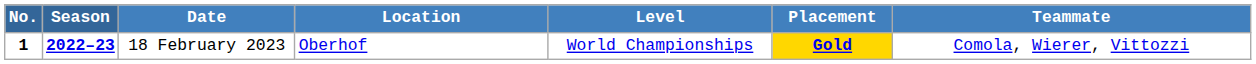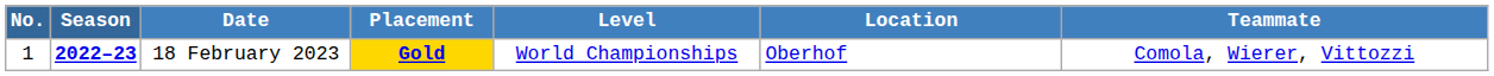 <table class="wikitable sortable" style="font-size:90%; text-align:center; border:grey solid 1px; border-collapse:collapse; background:#ffffff;">
 <tr style="background:#efefef;">
 <th style="background-color:#369; color:white;">No.</th>
 <th style="background-color:#369; color:white;">Season</th>
 <th style="background-color:#4180be; color:white; width:120px;">Date</th>
+<th style="background-color:#4180be; color:white; width:80px;">Placement</th>
+<th style="background-color:#4180be; color:white; width:155px;">Level</th>
 <th style="background-color:#4180be; color:white; width:175px;">Location</th>
-<th style="background-color:#4180be; color:white; width:155px;">Level</th>
-<th style="background-color:#4180be; color:white; width:80px;">Placement</th>
 <th style="background-color:#4180be; color:white; width:250px;">Teammate</th>
 </tr>
 <tr>
-<td><strong>1</strong></td>
+<td>1</td>
 <td><strong><a href='#'>2022–23</a></strong></td>
 <td>18 February 2023</td>
+<td align=center bgcolor="gold"><a href='#'><strong>Gold</strong></a></td>
+<td><a href='#'>World Championships</a></td>
 <td align=left> <a href='#'>Oberhof</a></td>
-<td><a href='#'>World Championships</a></td>
-<td align=center bgcolor="gold"><a href='#'><strong>Gold</strong></a></td>
 <td><a href='#'>Comola</a>, <a href='#'>Wierer</a>, <a href='#'>Vittozzi</a></td>
 </tr>
 </table>
